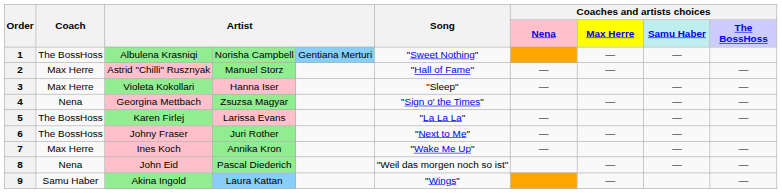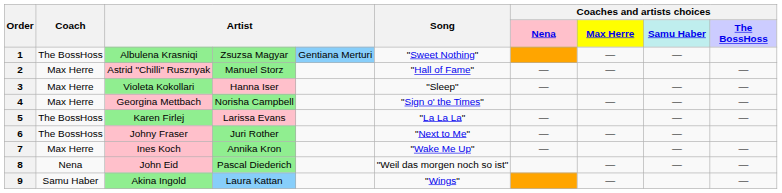 <table class="wikitable plainrowheaders" style="text-align:center;">
 <tr>
 <th scope="col" rowspan=2>Order</th>
 <th scope="col" rowspan=2>Coach</th>
 <th scope="col" colspan=3 rowspan=2>Artist</th>
 <th scope="col" rowspan=2>Song</th>
 <th scope="col" colspan=4>Coaches and artists choices</th>
 </tr>
 <tr>
 <th style="background-color:pink" width="100"><a href='#'>Nena</a></th>
 <th style="background-color: yellow" width="100"><a href='#'>Max Herre</a></th>
 <th style="background-color:#bfeeee" width="100"><a href='#'>Samu Haber</a></th>
 <th style="background-color:#ccf" width="100"><a href='#'>The BossHoss</a></th>
 </tr>
 <tr>
 <th scope=col>1</th>
 <td>The BossHoss</td>
 <td style="background:lightgreen;text-align:center;">Albulena Krasniqi</td>
-<td style="background:lightgreen;text-align:center;">Norisha Campbell</td>
+<td style="background:lightgreen;text-align:center;">Zsuzsa Magyar</td>
 <td style="background:lightskyblue;text-align:center;">Gentiana Merturi</td>
 <td>"<a href='#'>Sweet Nothing</a>"</td>
 <td style="background:orange;text-align:center;"></td>
 <td>—</td>
 <td>—</td>
 <td></td>
 </tr>
 <tr>
 <th scope=col>2</th>
 <td>Max Herre</td>
 <td style="background:pink;text-align:center;">Astrid "Chilli" Rusznyak</td>
 <td style="background:lightgreen;text-align:center;">Manuel Storz</td>
 <td></td>
 <td>"<a href='#'>Hall of Fame</a>"</td>
 <td>—</td>
 <td>—</td>
 <td></td>
 <td>—</td>
 </tr>
 <tr>
 <th scope=col>3</th>
 <td>Max Herre</td>
 <td style="background:lightgreen;text-align:center;">Violeta Kokollari</td>
 <td style="background:pink;text-align:center;">Hanna Iser</td>
 <td></td>
 <td>"Sleep"</td>
 <td>—</td>
 <td></td>
 <td>—</td>
 <td>—</td>
 </tr>
 <tr>
 <th scope=col>4</th>
-<td>Nena</td>
+<td>Max Herre</td>
 <td style="background:pink;text-align:center;">Georgina Mettbach</td>
-<td style="background:lightgreen;text-align:center;">Zsuzsa Magyar</td>
+<td style="background:lightgreen;text-align:center;">Norisha Campbell</td>
 <td></td>
 <td>"<a href='#'>Sign o' the Times</a>"</td>
 <td></td>
 <td>—</td>
 <td>—</td>
 <td>—</td>
 </tr>
 <tr>
 <th scope=col>5</th>
 <td>The BossHoss</td>
 <td style="background:lightgreen;text-align:center;">Karen Firlej</td>
 <td style="background:pink;text-align:center;">Larissa Evans</td>
 <td></td>
 <td>"<a href='#'>La La La</a>"</td>
 <td>—</td>
 <td></td>
 <td>—</td>
 <td>—</td>
 </tr>
 <tr>
 <th scope=col>6</th>
 <td>The BossHoss</td>
 <td style="background:pink;text-align:center;">Johny Fraser</td>
 <td style="background:lightgreen;text-align:center;">Juri Rother</td>
 <td></td>
 <td>"<a href='#'>Next to Me</a>"</td>
 <td>—</td>
 <td>—</td>
 <td>—</td>
 <td></td>
 </tr>
 <tr>
 <th scope=col>7</th>
 <td>Max Herre</td>
 <td style="background:pink;text-align:center;">Ines Koch</td>
 <td style="background:lightgreen;text-align:center;">Annika Kron</td>
 <td></td>
 <td>"<a href='#'>Wake Me Up</a>"</td>
 <td>—</td>
 <td></td>
 <td>—</td>
 <td>—</td>
 </tr>
 <tr>
 <th scope=col>8</th>
 <td>Nena</td>
 <td style="background:pink;text-align:center;">John Eid</td>
 <td style="background:lightgreen;text-align:center;">Pascal Diederich</td>
 <td></td>
 <td>"Weil das morgen noch so ist"</td>
 <td></td>
 <td>—</td>
 <td>—</td>
 <td>—</td>
 </tr>
 <tr>
 <th scope=col>9</th>
 <td>Samu Haber</td>
 <td style="background:lightgreen;text-align:center;">Akina Ingold</td>
 <td style="background:lightskyblue;text-align:center;">Laura Kattan</td>
 <td></td>
 <td>"<a href='#'>Wings</a>"</td>
 <td style="background:orange;text-align:center;"></td>
 <td>—</td>
 <td></td>
 <td>—</td>
 </tr>
 </table>
